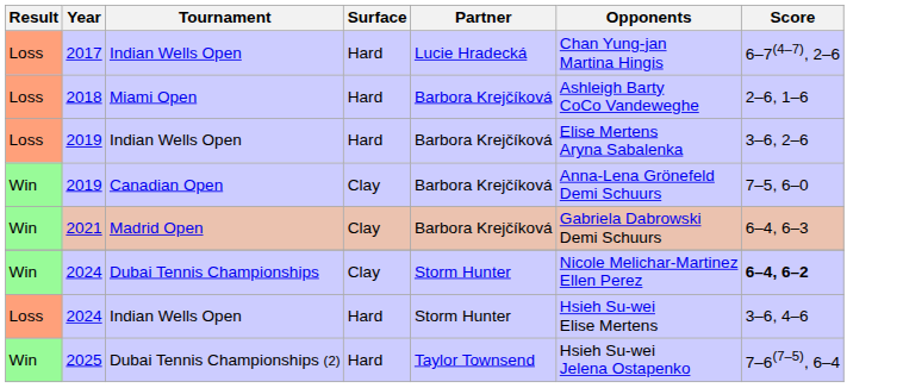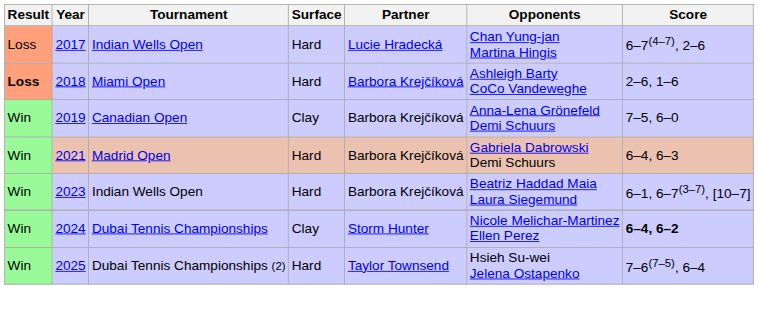 <table class="sortable wikitable">
 <tr>
 <th>Result</th>
 <th>Year</th>
 <th>Tournament</th>
 <th>Surface</th>
 <th>Partner</th>
 <th>Opponents</th>
 <th class="unsortable">Score</th>
 </tr>
 <tr style="background:#ccf;">
 <td bgcolor="FFA07A">Loss</td>
 <td><a href='#'>2017</a></td>
 <td><a href='#'>Indian Wells Open</a></td>
 <td>Hard</td>
 <td> <a href='#'>Lucie Hradecká</a></td>
 <td> <a href='#'>Chan Yung-jan</a> <br>  <a href='#'>Martina Hingis</a></td>
 <td>6–7<sup>(4–7)</sup>, 2–6</td>
 </tr>
 <tr style="background:#ccf;">
-<td bgcolor="FFA07A">Loss</td>
+<td bgcolor="FFA07A"><strong>Loss</strong></td>
 <td><a href='#'>2018</a></td>
 <td><a href='#'>Miami Open</a></td>
 <td>Hard</td>
 <td> <a href='#'>Barbora Krejčíková</a></td>
 <td> <a href='#'>Ashleigh Barty</a> <br>  <a href='#'>CoCo Vandeweghe</a></td>
 <td>2–6, 1–6</td>
-</tr>
-<tr style="background:#ccf;">
-<td bgcolor="FFA07A">Loss</td>
-<td><a href='#'>2019</a></td>
-<td>Indian Wells Open</td>
-<td>Hard</td>
-<td> Barbora Krejčíková</td>
-<td> <a href='#'>Elise Mertens</a> <br>  <a href='#'>Aryna Sabalenka</a></td>
-<td>3–6, 2–6</td>
 </tr>
 <tr style="background:#ccf;">
 <td bgcolor="98FB98">Win</td>
 <td><a href='#'>2019</a></td>
 <td><a href='#'>Canadian Open</a></td>
 <td>Clay</td>
 <td> Barbora Krejčíková</td>
 <td> <a href='#'>Anna-Lena Grönefeld</a> <br>  <a href='#'>Demi Schuurs</a></td>
 <td>7–5, 6–0</td>
 </tr>
 <tr style="background:#ebc2af;">
 <td bgcolor="98FB98">Win</td>
 <td><a href='#'>2021</a></td>
 <td><a href='#'>Madrid Open</a></td>
-<td>Clay</td>
+<td>Hard</td>
 <td> Barbora Krejčíková</td>
 <td> <a href='#'>Gabriela Dabrowski</a> <br>  Demi Schuurs</td>
 <td>6–4, 6–3</td>
+</tr>
+<tr style="background:#ccf;">
+<td bgcolor=98FB98>Win</td>
+<td><a href='#'>2023</a></td>
+<td>Indian Wells Open</td>
+<td>Hard</td>
+<td> Barbora Krejčíková</td>
+<td> <a href='#'>Beatriz Haddad Maia</a> <br>  <a href='#'>Laura Siegemund</a></td>
+<td>6–1, 6–7<sup>(3–7)</sup>, [10–7]</td>
 </tr>
 <tr>
 </tr>
 <tr bgcolor=CCCCFF>
 <td bgcolor=98FB98>Win</td>
 <td><a href='#'>2024</a></td>
 <td><a href='#'>Dubai Tennis Championships</a></td>
 <td>Clay</td>
 <td> <a href='#'>Storm Hunter</a></td>
 <td> <a href='#'>Nicole Melichar-Martinez</a><br> <a href='#'>Ellen Perez</a></td>
 <td><strong>6–4, 6–2</strong></td>
 </tr>
-<tr style="background:#ccf;">
-<td bgcolor=FFA07A>Loss</td>
-<td><a href='#'>2024</a></td>
-<td>Indian Wells Open</td>
-<td>Hard</td>
-<td> Storm Hunter</td>
-<td> <a href='#'>Hsieh Su-wei</a> <br>  Elise Mertens</td>
-<td>3–6, 4–6</td>
-</tr>
 <tr bgcolor=CCCCFF>
 <td bgcolor=98FB98>Win</td>
 <td><a href='#'>2025</a></td>
 <td>Dubai Tennis Championships <small>(2)</small></td>
 <td>Hard</td>
 <td> <a href='#'>Taylor Townsend</a></td>
 <td> Hsieh Su-wei <br>  <a href='#'>Jelena Ostapenko</a></td>
 <td>7–6<sup>(7–5)</sup>, 6–4</td>
 </tr>
 </table>
